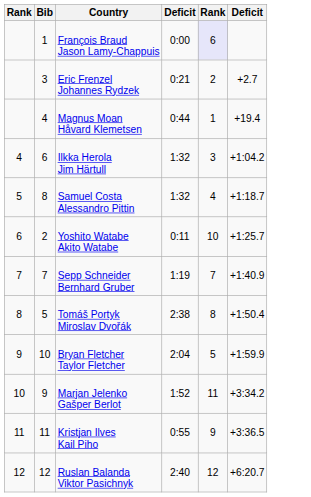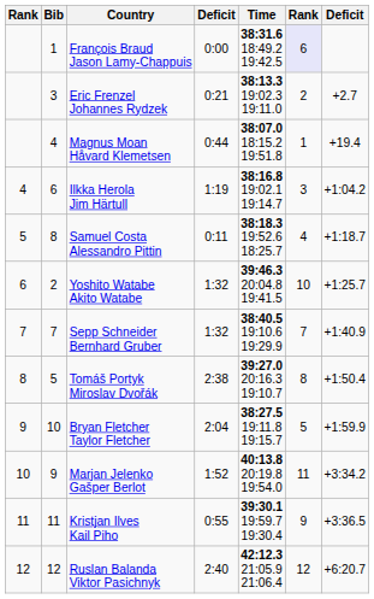 <table class="wikitable sortable" style="text-align:center">
 <tr>
 <th>Rank</th>
 <th>Bib</th>
 <th>Country</th>
 <th>Deficit</th>
+<th>Time</th>
 <th>Rank</th>
 <th>Deficit</th>
 </tr>
 <tr>
 <td></td>
 <td>1</td>
 <td align=left><br><a href='#'>François Braud</a><br><a href='#'>Jason Lamy-Chappuis</a></td>
 <td>0:00</td>
+<td><strong>38:31.6</strong><br>18:49.2<br>19:42.5</td>
 <td style="background: lavender;">6</td>
 <td></td>
 </tr>
 <tr>
 <td></td>
 <td>3</td>
 <td align=left><br><a href='#'>Eric Frenzel</a><br><a href='#'>Johannes Rydzek</a></td>
 <td>0:21</td>
+<td><strong>38:13.3</strong><br>19:02.3<br>19:11.0</td>
 <td>2</td>
 <td>+2.7</td>
 </tr>
 <tr>
 <td></td>
 <td>4</td>
 <td align=left><br><a href='#'>Magnus Moan</a><br><a href='#'>Håvard Klemetsen</a></td>
 <td>0:44</td>
+<td><strong>38:07.0</strong><br>18:15.2<br>19:51.8</td>
 <td>1</td>
 <td>+19.4</td>
 </tr>
 <tr>
 <td>4</td>
 <td>6</td>
 <td align=left><br><a href='#'>Ilkka Herola</a><br><a href='#'>Jim Härtull</a></td>
-<td>1:32</td>
+<td>1:19</td>
+<td><strong>38:16.8</strong><br>19:02.1<br>19:14.7</td>
 <td>3</td>
 <td>+1:04.2</td>
 </tr>
 <tr>
 <td>5</td>
 <td>8</td>
 <td align=left><br><a href='#'>Samuel Costa</a><br><a href='#'>Alessandro Pittin</a></td>
-<td>1:32</td>
+<td>0:11</td>
+<td><strong>38:18.3</strong><br>19:52.6<br>18:25.7</td>
 <td>4</td>
 <td>+1:18.7</td>
 </tr>
 <tr>
 <td>6</td>
 <td>2</td>
 <td align=left><br><a href='#'>Yoshito Watabe</a><br><a href='#'>Akito Watabe</a></td>
-<td>0:11</td>
+<td>1:32</td>
+<td><strong>39:46.3</strong><br>20:04.8<br>19:41.5</td>
 <td>10</td>
 <td>+1:25.7</td>
 </tr>
 <tr>
 <td>7</td>
 <td>7</td>
 <td align=left><br><a href='#'>Sepp Schneider</a><br><a href='#'>Bernhard Gruber</a></td>
-<td>1:19</td>
+<td>1:32</td>
+<td><strong>38:40.5</strong><br>19:10.6<br>19:29.9</td>
 <td>7</td>
 <td>+1:40.9</td>
 </tr>
 <tr>
 <td>8</td>
 <td>5</td>
 <td align=left><br><a href='#'>Tomáš Portyk</a><br><a href='#'>Miroslav Dvořák</a></td>
 <td>2:38</td>
+<td><strong>39:27.0</strong><br>20:16.3<br>19:10.7</td>
 <td>8</td>
 <td>+1:50.4</td>
 </tr>
 <tr>
 <td>9</td>
 <td>10</td>
 <td align=left><br><a href='#'>Bryan Fletcher</a><br><a href='#'>Taylor Fletcher</a></td>
 <td>2:04</td>
+<td><strong>38:27.5</strong><br>19:11.8<br>19:15.7</td>
 <td>5</td>
 <td>+1:59.9</td>
 </tr>
 <tr>
 <td>10</td>
 <td>9</td>
 <td align=left><br><a href='#'>Marjan Jelenko</a><br><a href='#'>Gašper Berlot</a></td>
 <td>1:52</td>
+<td><strong>40:13.8</strong><br>20:19.8<br>19:54.0</td>
 <td>11</td>
 <td>+3:34.2</td>
 </tr>
 <tr>
 <td>11</td>
 <td>11</td>
 <td align=left><br><a href='#'>Kristjan Ilves</a><br><a href='#'>Kail Piho</a></td>
 <td>0:55</td>
+<td><strong>39:30.1</strong><br>19:59.7<br>19:30.4</td>
 <td>9</td>
 <td>+3:36.5</td>
 </tr>
 <tr>
 <td>12</td>
 <td>12</td>
 <td align=left><br><a href='#'>Ruslan Balanda</a><br><a href='#'>Viktor Pasichnyk</a></td>
 <td>2:40</td>
+<td><strong>42:12.3</strong><br>21:05.9<br>21:06.4</td>
 <td>12</td>
 <td>+6:20.7</td>
 </tr>
 </table>
